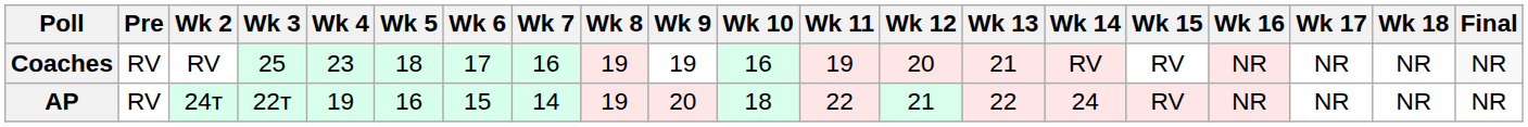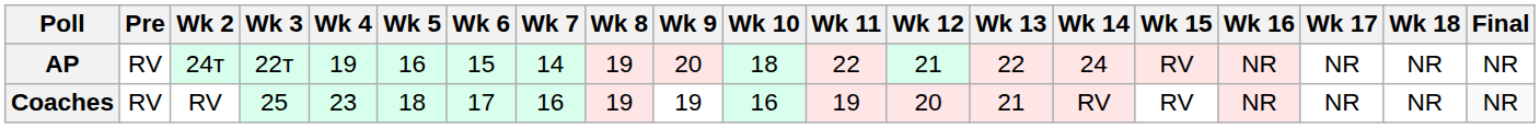 <table class="wikitable" style="white-space:nowrap;">
 <tr>
 <th>Poll</th>
 <th>Pre</th>
 <th>Wk 2</th>
 <th>Wk 3</th>
 <th>Wk 4</th>
 <th>Wk 5</th>
 <th>Wk 6</th>
 <th>Wk 7</th>
 <th>Wk 8</th>
 <th>Wk 9</th>
 <th>Wk 10</th>
 <th>Wk 11</th>
 <th>Wk 12</th>
 <th>Wk 13</th>
 <th>Wk 14</th>
 <th>Wk 15</th>
 <th>Wk 16</th>
 <th>Wk 17</th>
 <th>Wk 18</th>
 <th>Final</th>
 </tr>
 <tr style="text-align:center;">
+<th>AP</th>
+<td style="background:#FFF;">RV</td>
+<td style="background:#D8FFEB;">24т</td>
+<td style="background:#D8FFEB;">22т</td>
+<td style="background:#D8FFEB;">19</td>
+<td style="background:#D8FFEB;">16</td>
+<td style="background:#D8FFEB;">15</td>
+<td style="background:#D8FFEB;">14</td>
+<td style="background:#FFE6E6;">19</td>
+<td style="background:#FFE6E6;">20</td>
+<td style="background:#D8FFEB;">18</td>
+<td style="background:#FFE6E6;">22</td>
+<td style="background:#D8FFEB;">21</td>
+<td style="background:#FFE6E6;">22</td>
+<td style="background:#FFE6E6;">24</td>
+<td style="background:#FFE6E6;">RV</td>
+<td style="background:#FFE6E6;">NR</td>
+<td style="background:#FFF;">NR</td>
+<td style="background:#FFF;">NR</td>
+<td style="background:#FFF;">NR</td>
+</tr>
+<tr style="text-align:center;">
 <th>Coaches</th>
 <td style="background:#FFF;">RV</td>
 <td style="background:#FFF;">RV</td>
 <td style="background:#D8FFEB;">25</td>
 <td style="background:#D8FFEB;">23</td>
 <td style="background:#D8FFEB;">18</td>
 <td style="background:#D8FFEB;">17</td>
 <td style="background:#D8FFEB;">16</td>
 <td style="background:#FFE6E6;">19</td>
 <td style="background:#FFF;">19</td>
 <td style="background:#D8FFEB;">16</td>
 <td style="background:#FFE6E6;">19</td>
 <td style="background:#FFE6E6;">20</td>
 <td style="background:#FFE6E6;">21</td>
 <td style="background:#FFE6E6;">RV</td>
 <td style="background:#FFF;">RV</td>
 <td style="background:#FFE6E6;">NR</td>
 <td style="background:#FFF;">NR</td>
 <td style="background:#FFF;">NR</td>
 <td>NR</td>
 </tr>
-<tr style="text-align:center;">
-<th>AP</th>
-<td style="background:#FFF;">RV</td>
-<td style="background:#D8FFEB;">24т</td>
-<td style="background:#D8FFEB;">22т</td>
-<td style="background:#D8FFEB;">19</td>
-<td style="background:#D8FFEB;">16</td>
-<td style="background:#D8FFEB;">15</td>
-<td style="background:#D8FFEB;">14</td>
-<td style="background:#FFE6E6;">19</td>
-<td style="background:#FFE6E6;">20</td>
-<td style="background:#D8FFEB;">18</td>
-<td style="background:#FFE6E6;">22</td>
-<td style="background:#D8FFEB;">21</td>
-<td style="background:#FFE6E6;">22</td>
-<td style="background:#FFE6E6;">24</td>
-<td style="background:#FFE6E6;">RV</td>
-<td style="background:#FFE6E6;">NR</td>
-<td style="background:#FFF;">NR</td>
-<td style="background:#FFF;">NR</td>
-<td style="background:#FFF;">NR</td>
-</tr>
 </table>
